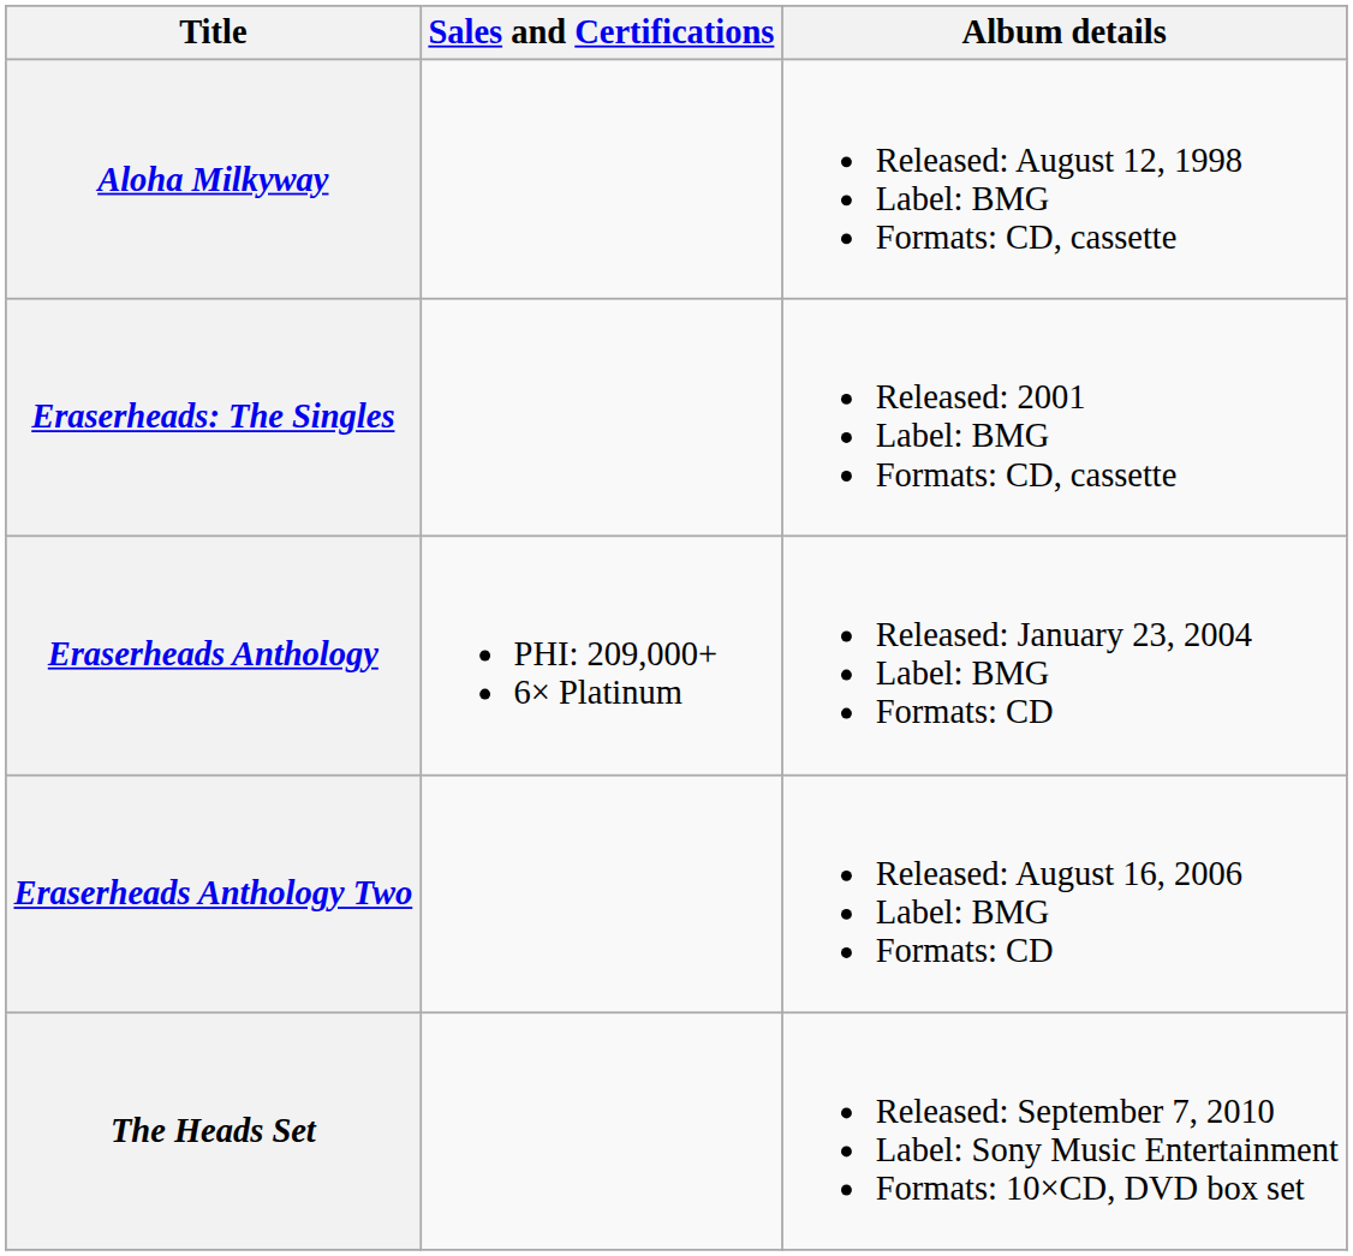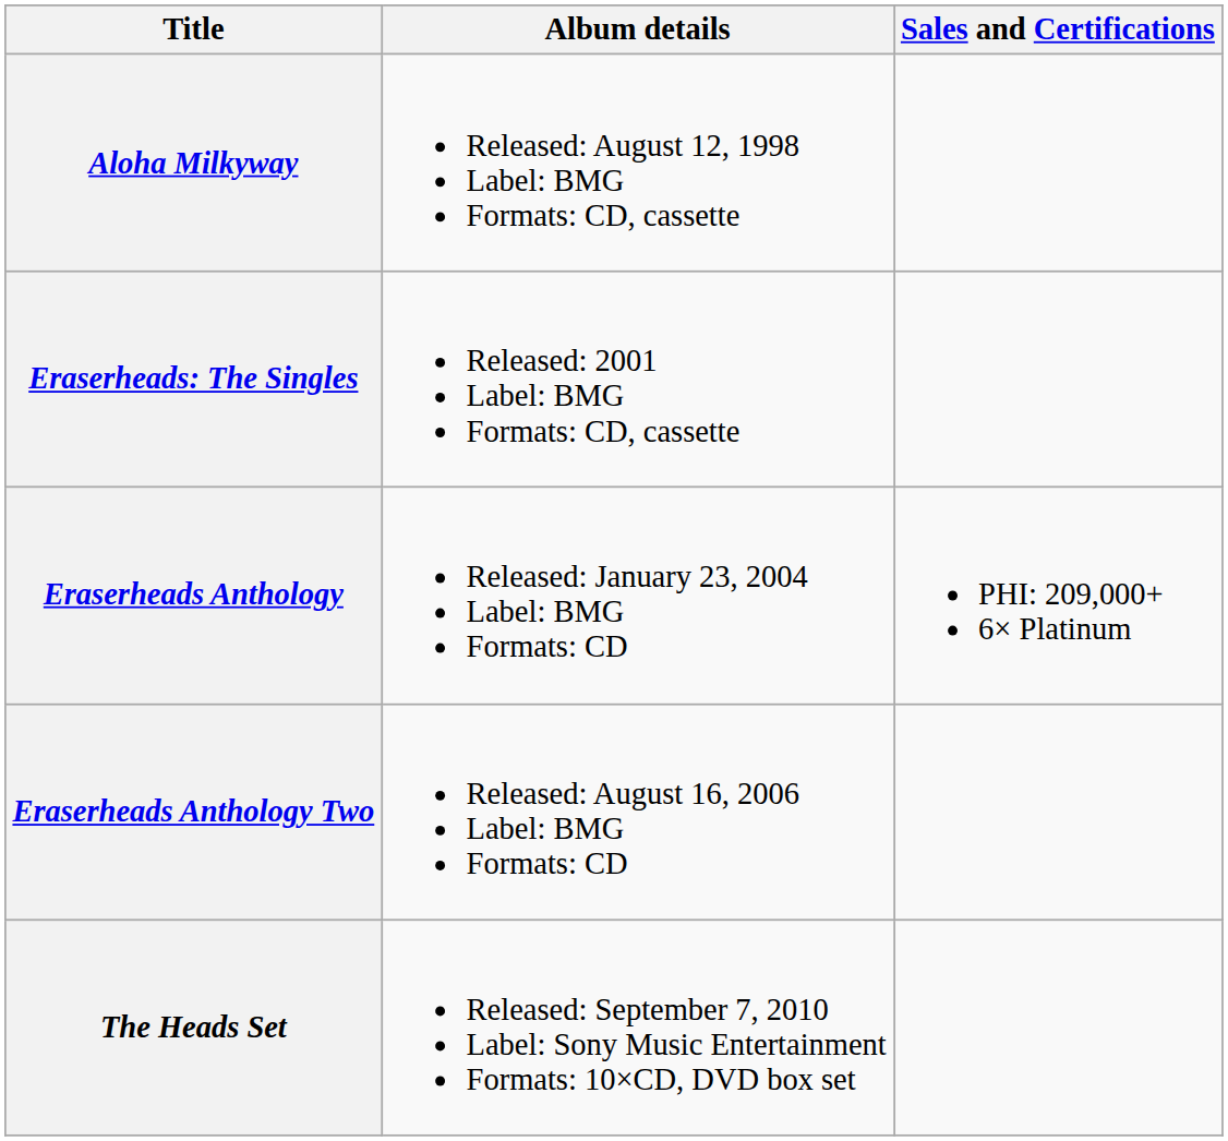 <table class="wikitable plainrowheaders">
 <tr>
 <th scope="col">Title</th>
+<th scope="col">Album details</th>
 <th scope="col"><a href='#'>Sales</a> and <a href='#'>Certifications</a></th>
-<th scope="col">Album details</th>
 </tr>
 <tr>
 <th scope="row"><em><a href='#'>Aloha Milkyway</a></em></th>
+<td><br><ul><li>Released: August 12, 1998</li><li>Label: BMG</li><li>Formats: CD, cassette</li></ul></td>
 <td></td>
-<td><br><ul><li>Released: August 12, 1998</li><li>Label: BMG</li><li>Formats: CD, cassette</li></ul></td>
 </tr>
 <tr>
 <th scope="row"><em><a href='#'>Eraserheads: The Singles</a></em></th>
+<td><br><ul><li>Released: 2001</li><li>Label: BMG</li><li>Formats: CD, cassette</li></ul></td>
 <td></td>
-<td><br><ul><li>Released: 2001</li><li>Label: BMG</li><li>Formats: CD, cassette</li></ul></td>
 </tr>
 <tr>
 <th scope="row"><em><a href='#'>Eraserheads Anthology</a></em></th>
+<td><br><ul><li>Released: January 23, 2004</li><li>Label: BMG</li><li>Formats: CD</li></ul></td>
 <td><br><ul><li>PHI: 209,000+</li><li>6× Platinum</li></ul></td>
-<td><br><ul><li>Released: January 23, 2004</li><li>Label: BMG</li><li>Formats: CD</li></ul></td>
 </tr>
 <tr>
 <th scope="row"><em><a href='#'>Eraserheads Anthology Two</a></em></th>
+<td><br><ul><li>Released: August 16, 2006</li><li>Label: BMG</li><li>Formats: CD</li></ul></td>
 <td></td>
-<td><br><ul><li>Released: August 16, 2006</li><li>Label: BMG</li><li>Formats: CD</li></ul></td>
 </tr>
 <tr>
 <th scope="row"><em>The Heads Set</em></th>
+<td><br><ul><li>Released: September 7, 2010</li><li>Label: Sony Music Entertainment</li><li>Formats: 10×CD, DVD box set</li></ul></td>
 <td></td>
-<td><br><ul><li>Released: September 7, 2010</li><li>Label: Sony Music Entertainment</li><li>Formats: 10×CD, DVD box set</li></ul></td>
 </tr>
 </table>
